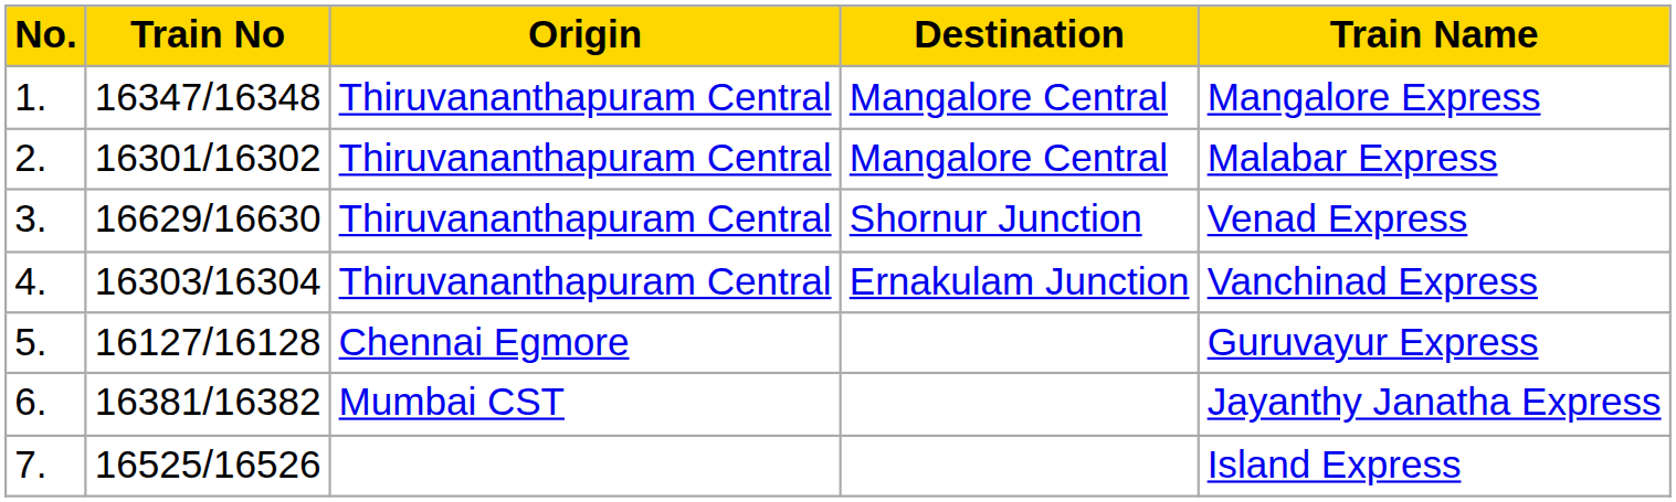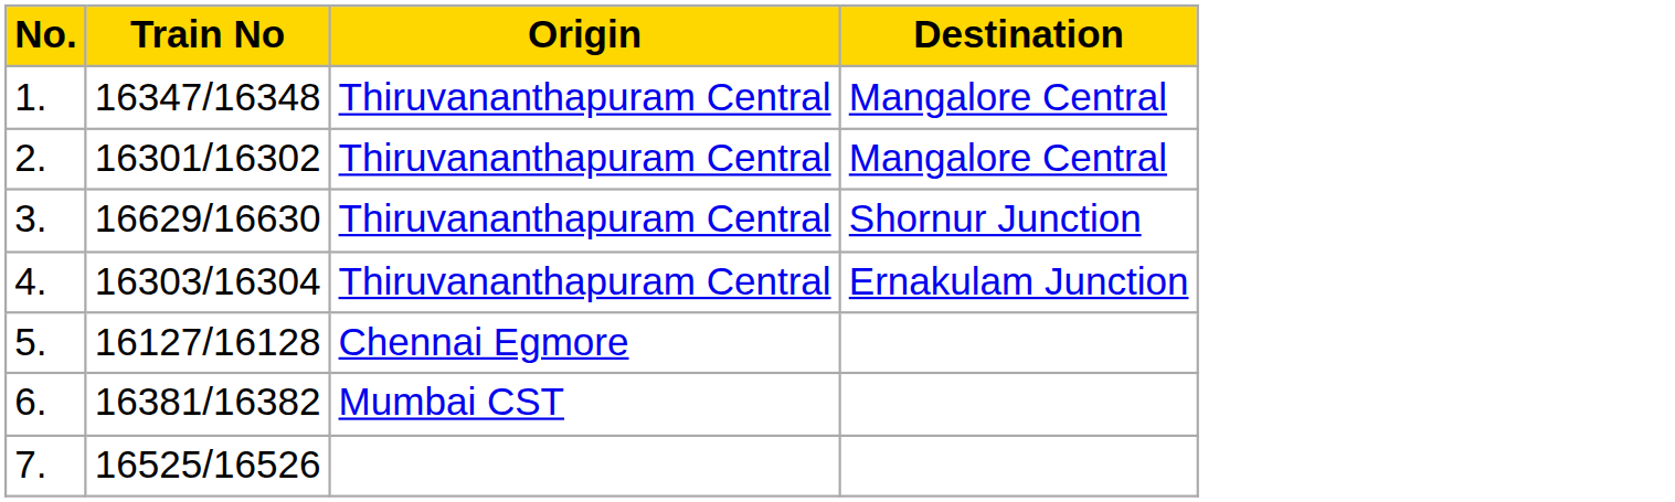 <table class="wikitable sortable" style="background:#fff;">
 <tr>
 <th style="background:gold;">No.</th>
 <th ! style="background:gold;">Train No</th>
 <th ! style="background:gold;">Origin</th>
 <th ! style="background:gold;">Destination</th>
-<th ! style="background:gold;">Train Name</th>
 </tr>
 <tr>
 <td>1.</td>
 <td>16347/16348</td>
 <td><a href='#'>Thiruvananthapuram Central</a></td>
 <td><a href='#'>Mangalore Central</a></td>
-<td><a href='#'>Mangalore Express</a></td>
 </tr>
 <tr>
 <td>2.</td>
 <td>16301/16302</td>
 <td><a href='#'>Thiruvananthapuram Central</a></td>
 <td><a href='#'>Mangalore Central</a></td>
-<td><a href='#'>Malabar Express</a></td>
 </tr>
 <tr>
 <td>3.</td>
 <td>16629/16630</td>
 <td><a href='#'>Thiruvananthapuram Central</a></td>
 <td><a href='#'>Shornur Junction</a></td>
-<td><a href='#'>Venad Express</a></td>
 </tr>
 <tr>
 <td>4.</td>
 <td>16303/16304</td>
 <td><a href='#'>Thiruvananthapuram Central</a></td>
 <td><a href='#'>Ernakulam Junction</a></td>
-<td><a href='#'>Vanchinad Express</a></td>
 </tr>
 <tr>
 <td>5.</td>
 <td>16127/16128</td>
 <td><a href='#'>Chennai Egmore</a></td>
 <td></td>
-<td><a href='#'>Guruvayur Express</a></td>
 </tr>
 <tr>
 <td>6.</td>
 <td>16381/16382</td>
 <td><a href='#'>Mumbai CST</a></td>
 <td></td>
-<td><a href='#'>Jayanthy Janatha Express</a></td>
 </tr>
 <tr>
 <td>7.</td>
 <td>16525/16526</td>
 <td></td>
 <td></td>
-<td><a href='#'>Island Express</a></td>
 </tr>
 </table>
